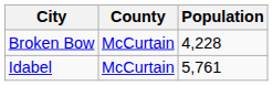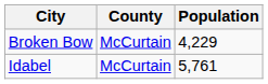 <table class="wikitable sortable">
 <tr>
 <th>City</th>
 <th>County</th>
 <th>Population</th>
 </tr>
 <tr>
 <td><a href='#'>Broken Bow</a></td>
 <td><a href='#'>McCurtain</a></td>
-<td>4,228</td>
+<td>4,229</td>
 </tr>
 <tr>
 <td><a href='#'>Idabel</a></td>
 <td><a href='#'>McCurtain</a></td>
 <td>5,761</td>
 </tr>
 </table>
